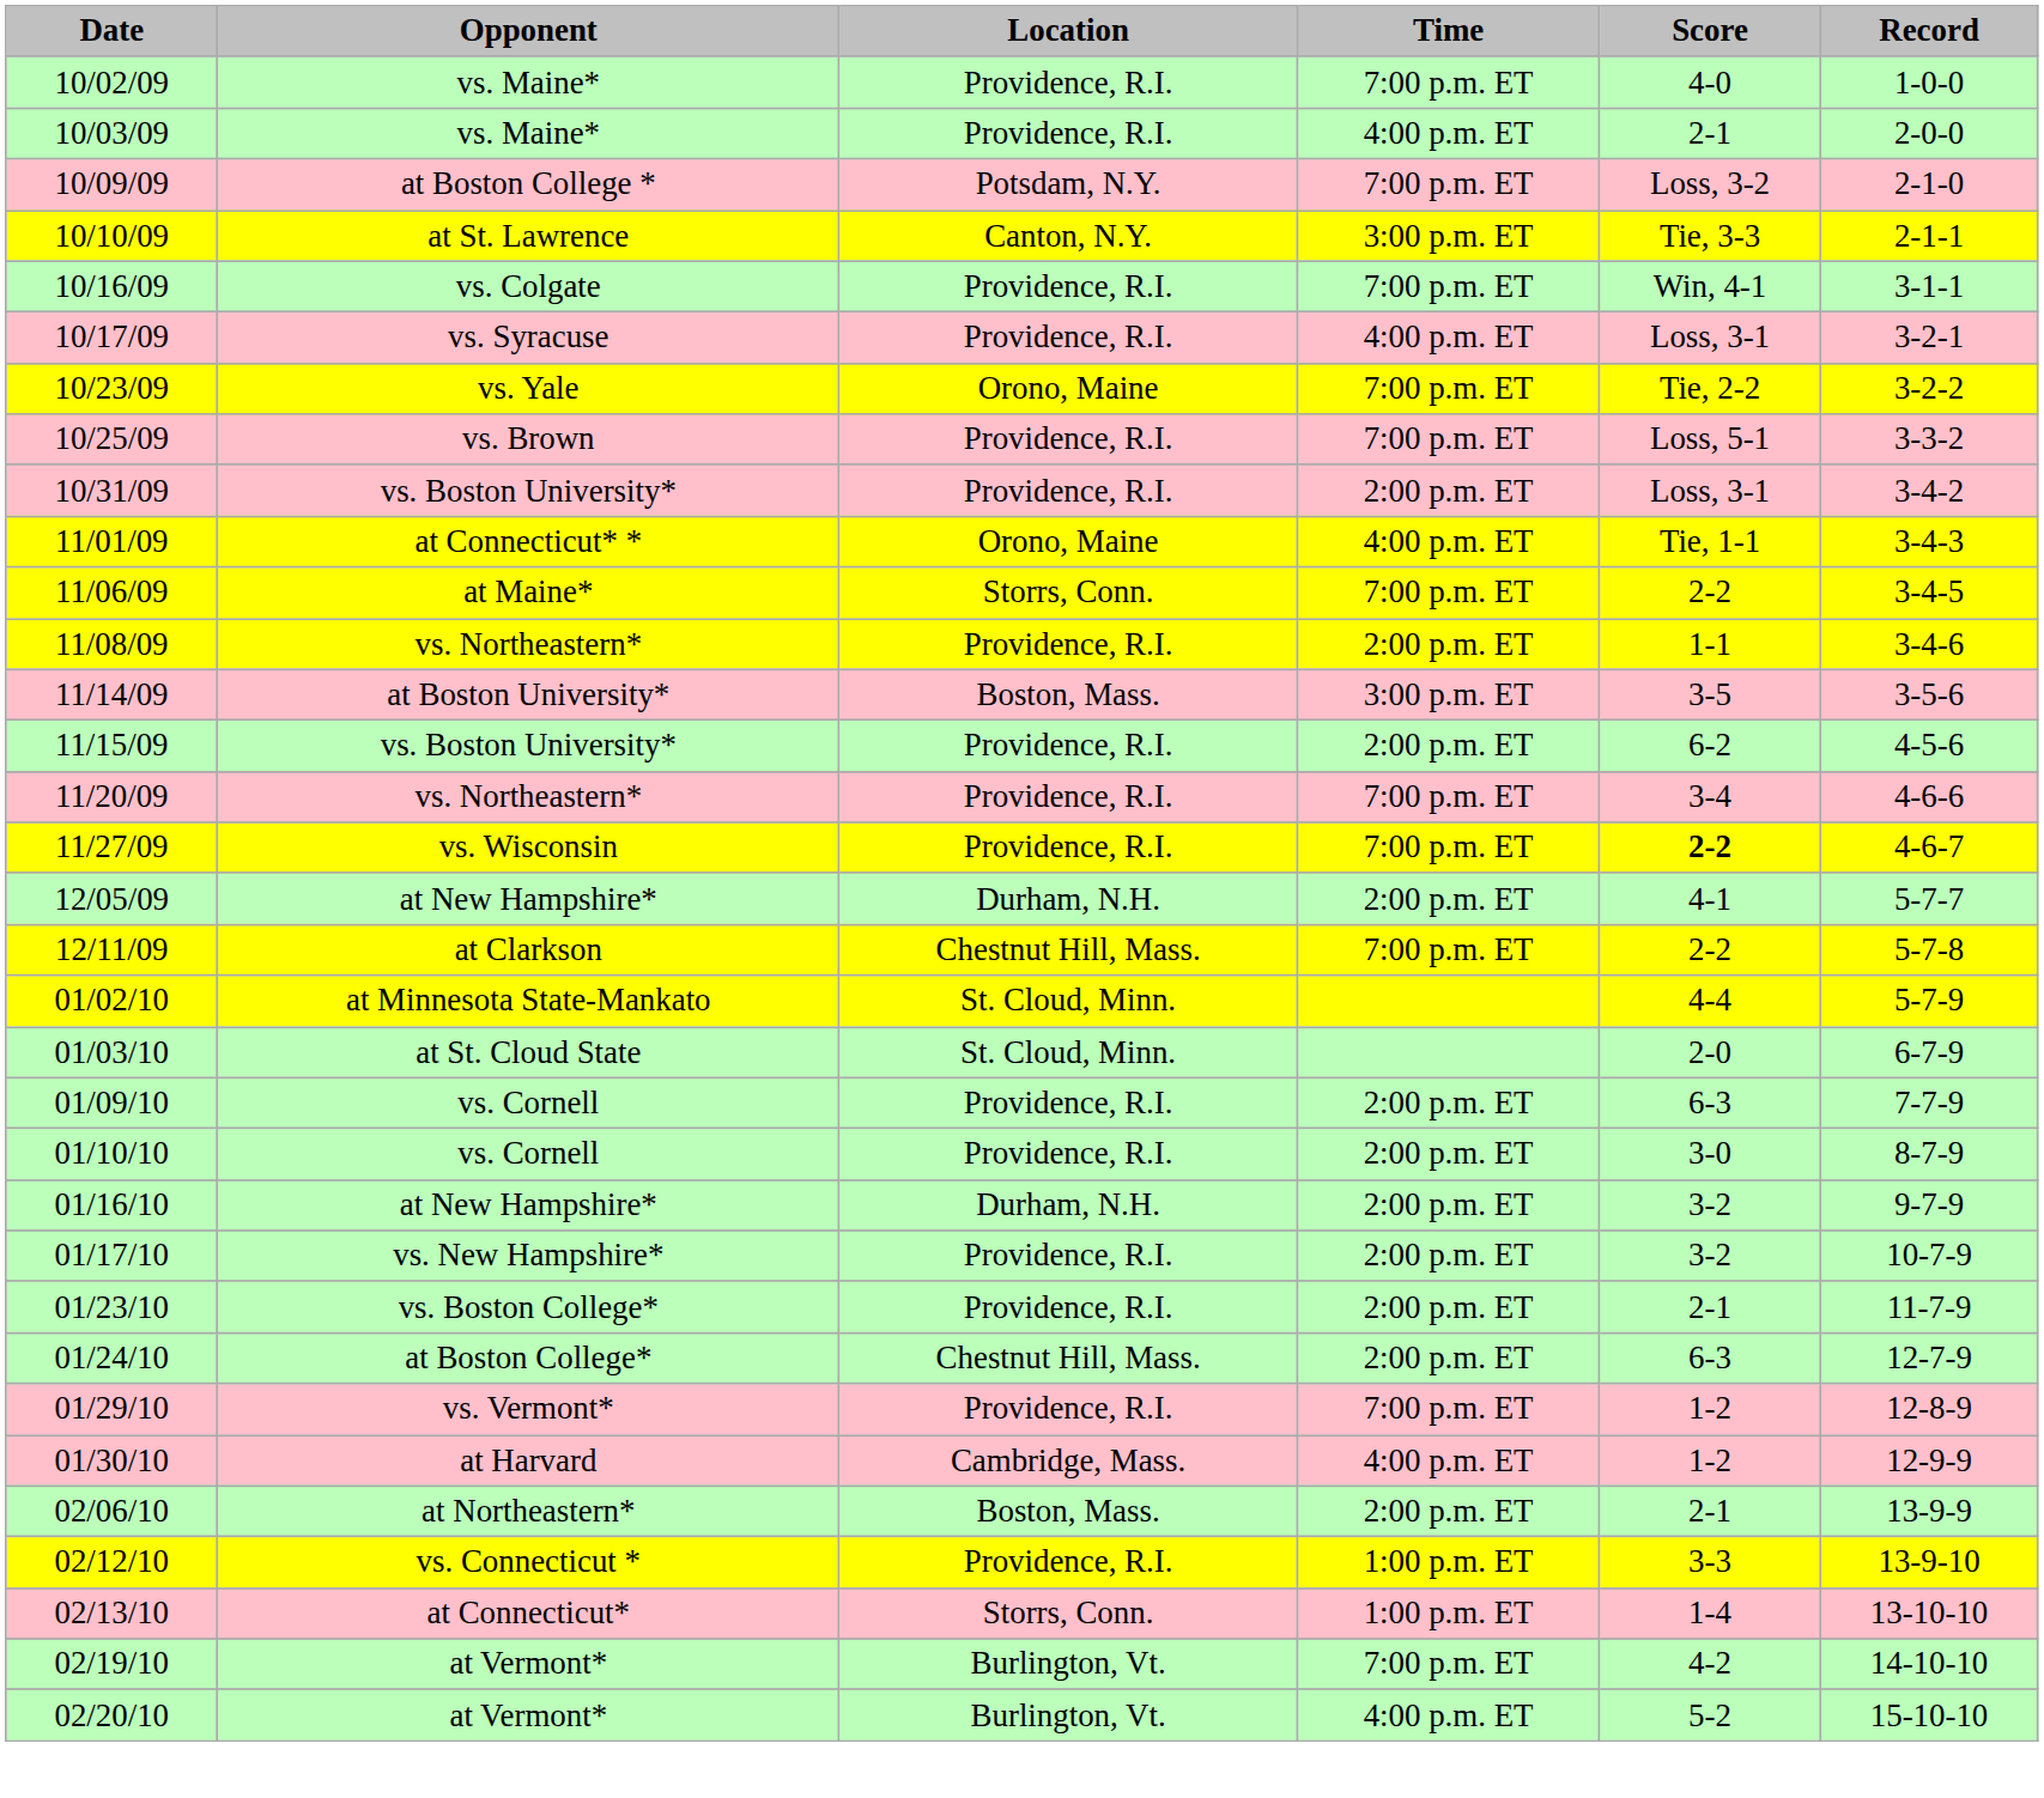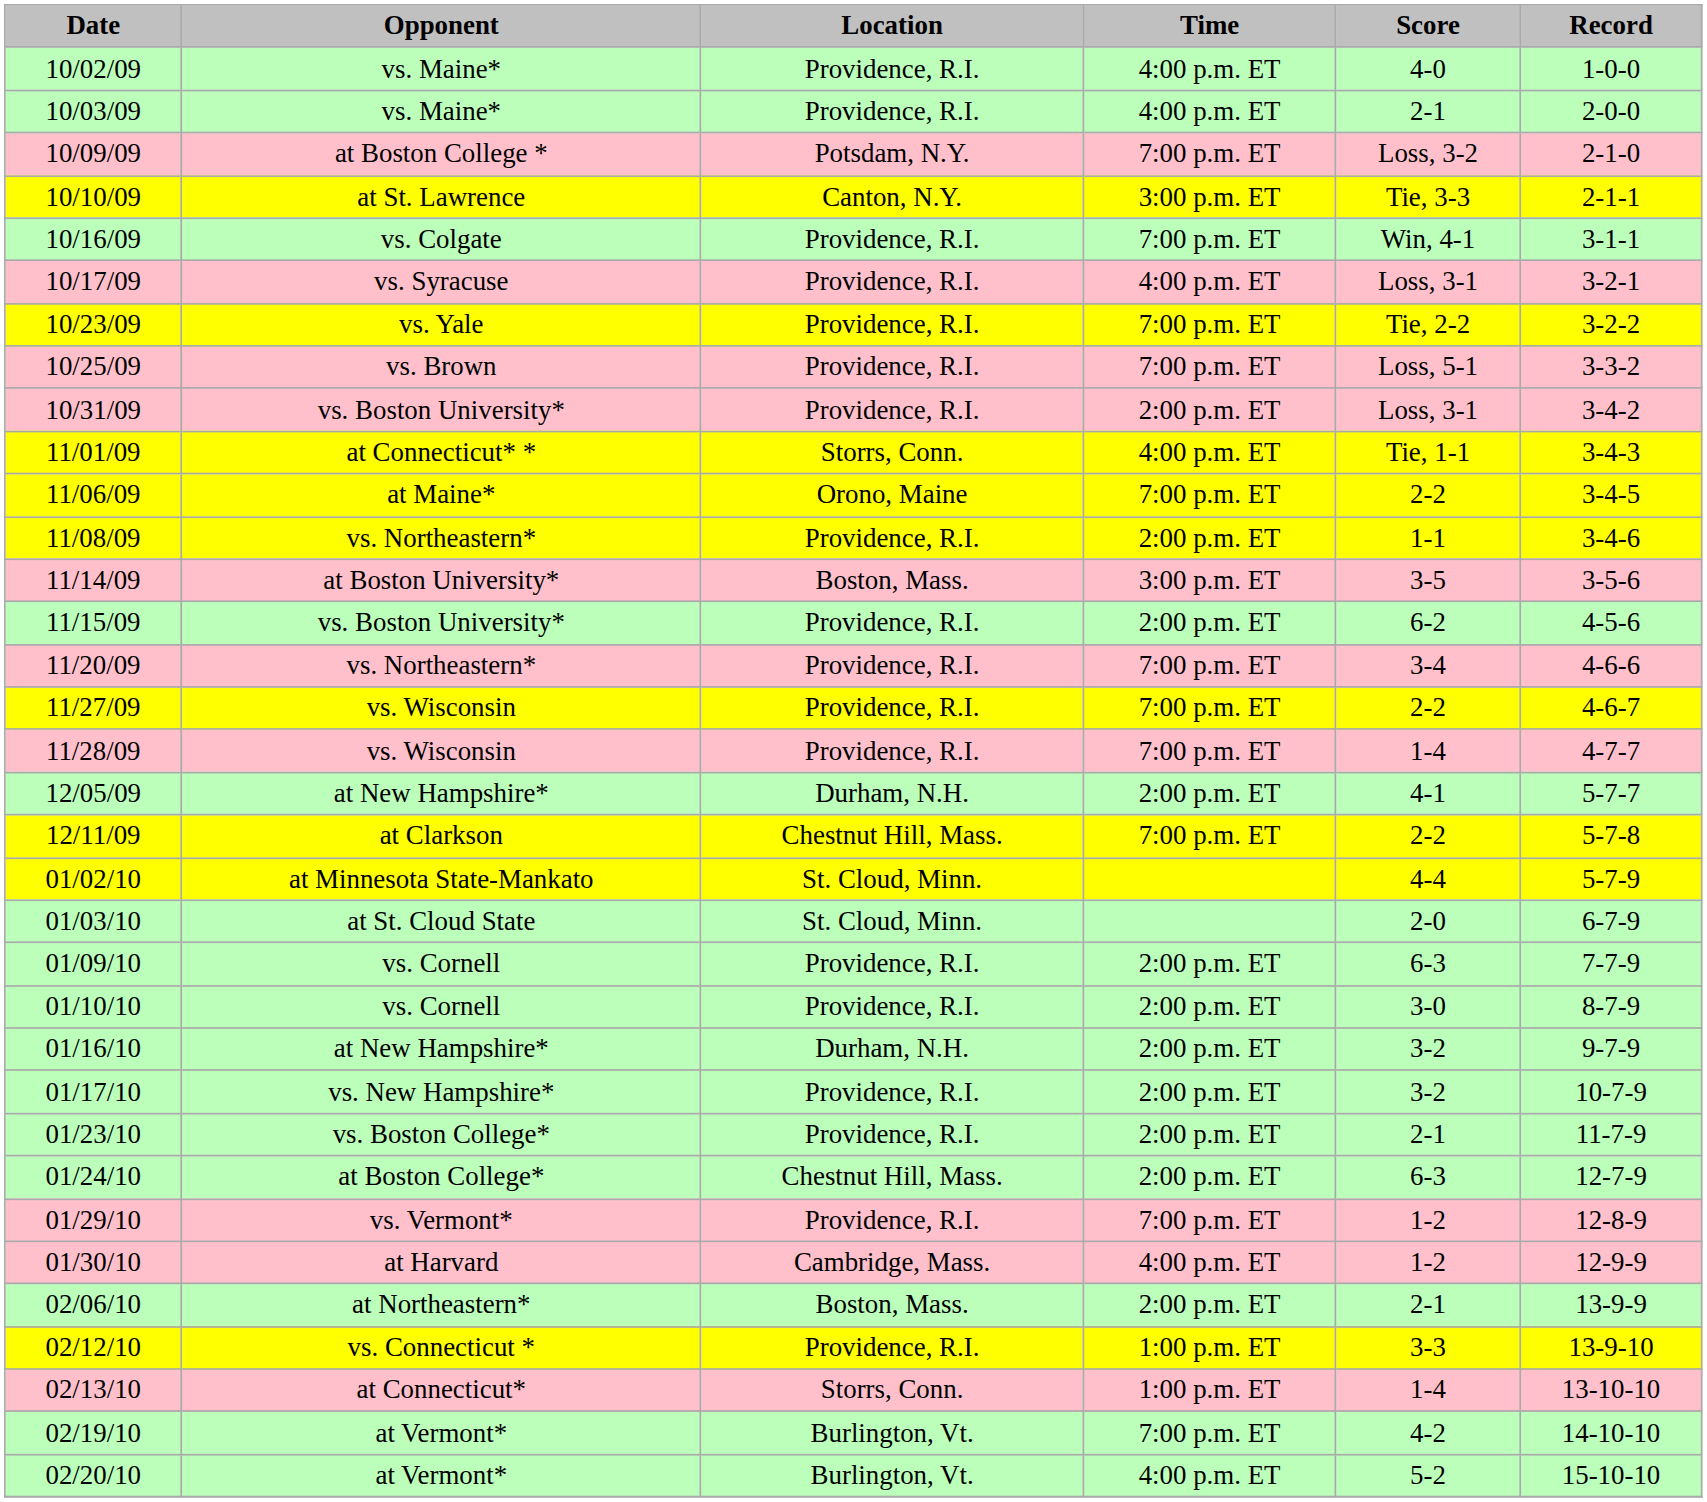 <table class="wikitable" width="80%">
 <tr align="center"  style=" background:silver;color:black;">
 <td><strong>Date</strong></td>
 <td><strong>Opponent</strong></td>
 <td><strong>Location</strong></td>
 <td><strong>Time</strong></td>
 <td><strong>Score</strong></td>
 <td><strong>Record</strong></td>
 </tr>
 <tr align="center" bgcolor="bbffbb">
 <td>10/02/09</td>
 <td>vs. Maine*</td>
 <td>Providence, R.I.</td>
-<td>7:00 p.m. ET</td>
+<td>4:00 p.m. ET</td>
 <td>4-0</td>
 <td>1-0-0</td>
 </tr>
 <tr align="center" bgcolor="bbffbb">
 <td>10/03/09</td>
 <td>vs. Maine*</td>
 <td>Providence, R.I.</td>
 <td>4:00 p.m. ET</td>
 <td>2-1</td>
 <td>2-0-0</td>
 </tr>
 <tr align="center" bgcolor="pink">
 <td>10/09/09</td>
 <td>at Boston College *</td>
 <td>Potsdam, N.Y.</td>
 <td>7:00 p.m. ET</td>
 <td>Loss, 3-2</td>
 <td>2-1-0</td>
 </tr>
 <tr align="center" bgcolor="yellow">
 <td>10/10/09</td>
 <td>at St. Lawrence</td>
 <td>Canton, N.Y.</td>
 <td>3:00 p.m. ET</td>
 <td>Tie, 3-3</td>
 <td>2-1-1</td>
 </tr>
 <tr align="center" bgcolor="bbffbb">
 <td>10/16/09</td>
 <td>vs. Colgate</td>
 <td>Providence, R.I.</td>
 <td>7:00 p.m. ET</td>
 <td>Win, 4-1</td>
 <td>3-1-1</td>
 </tr>
 <tr align="center" bgcolor="pink">
 <td>10/17/09</td>
 <td>vs. Syracuse</td>
 <td>Providence, R.I.</td>
 <td>4:00 p.m. ET</td>
 <td>Loss, 3-1</td>
 <td>3-2-1</td>
 </tr>
 <tr align="center" bgcolor="yellow">
 <td>10/23/09</td>
 <td>vs. Yale</td>
-<td>Orono, Maine</td>
+<td>Providence, R.I.</td>
 <td>7:00 p.m. ET</td>
 <td>Tie, 2-2</td>
 <td>3-2-2</td>
 </tr>
 <tr align="center" bgcolor="pink">
 <td>10/25/09</td>
 <td>vs. Brown</td>
 <td>Providence, R.I.</td>
 <td>7:00 p.m. ET</td>
 <td>Loss, 5-1</td>
 <td>3-3-2</td>
 </tr>
 <tr align="center" bgcolor="pink">
 <td>10/31/09</td>
 <td>vs. Boston University*</td>
 <td>Providence, R.I.</td>
 <td>2:00 p.m. ET</td>
 <td>Loss, 3-1</td>
 <td>3-4-2</td>
 </tr>
 <tr align="center" bgcolor="yellow">
 <td>11/01/09</td>
 <td>at Connecticut* *</td>
-<td>Orono, Maine</td>
+<td>Storrs, Conn.</td>
 <td>4:00 p.m. ET</td>
 <td>Tie, 1-1</td>
 <td>3-4-3</td>
 </tr>
 <tr align="center" bgcolor="yellow">
 <td>11/06/09</td>
 <td>at Maine*</td>
-<td>Storrs, Conn.</td>
+<td>Orono, Maine</td>
 <td>7:00 p.m. ET</td>
 <td>2-2</td>
 <td>3-4-5</td>
 </tr>
 <tr align="center" bgcolor="yellow">
 <td>11/08/09</td>
 <td>vs. Northeastern*</td>
 <td>Providence, R.I.</td>
 <td>2:00 p.m. ET</td>
 <td>1-1</td>
 <td>3-4-6</td>
 </tr>
 <tr align="center" bgcolor="pink">
 <td>11/14/09</td>
 <td>at Boston University*</td>
 <td>Boston, Mass.</td>
 <td>3:00 p.m. ET</td>
 <td>3-5</td>
 <td>3-5-6</td>
 </tr>
 <tr align="center" bgcolor="bbffbb">
 <td>11/15/09</td>
 <td>vs. Boston University*</td>
 <td>Providence, R.I.</td>
 <td>2:00 p.m. ET</td>
 <td>6-2</td>
 <td>4-5-6</td>
 </tr>
 <tr align="center" bgcolor="pink">
 <td>11/20/09</td>
 <td>vs. Northeastern*</td>
 <td>Providence, R.I.</td>
 <td>7:00 p.m. ET</td>
 <td>3-4</td>
 <td>4-6-6</td>
 </tr>
 <tr align="center" bgcolor="yellow">
 <td>11/27/09</td>
 <td>vs. Wisconsin</td>
 <td>Providence, R.I.</td>
 <td>7:00 p.m. ET</td>
-<td><strong>2-2</strong></td>
+<td>2-2</td>
 <td>4-6-7</td>
+</tr>
+<tr align="center" bgcolor="pink">
+<td>11/28/09</td>
+<td>vs. Wisconsin</td>
+<td>Providence, R.I.</td>
+<td>7:00 p.m. ET</td>
+<td>1-4</td>
+<td>4-7-7</td>
 </tr>
 <tr align="center" bgcolor="bbffbb">
 <td>12/05/09</td>
 <td>at New Hampshire*</td>
 <td>Durham, N.H.</td>
 <td>2:00 p.m. ET</td>
 <td>4-1</td>
 <td>5-7-7</td>
 </tr>
 <tr align="center" bgcolor="yellow">
 <td>12/11/09</td>
 <td>at Clarkson</td>
 <td>Chestnut Hill, Mass.</td>
 <td>7:00 p.m. ET</td>
 <td>2-2</td>
 <td>5-7-8</td>
 </tr>
 <tr align="center" bgcolor="yellow">
 <td>01/02/10</td>
 <td>at Minnesota State-Mankato</td>
 <td>St. Cloud, Minn.</td>
 <td></td>
 <td>4-4</td>
 <td>5-7-9</td>
 </tr>
 <tr align="center" bgcolor="bbffbb">
 <td>01/03/10</td>
 <td>at St. Cloud State</td>
 <td>St. Cloud, Minn.</td>
 <td></td>
 <td>2-0</td>
 <td>6-7-9</td>
 </tr>
 <tr align="center" bgcolor="bbffbb">
 <td>01/09/10</td>
 <td>vs. Cornell</td>
 <td>Providence, R.I.</td>
 <td>2:00 p.m. ET</td>
 <td>6-3</td>
 <td>7-7-9</td>
 </tr>
 <tr align="center" bgcolor="bbffbb">
 <td>01/10/10</td>
 <td>vs. Cornell</td>
 <td>Providence, R.I.</td>
 <td>2:00 p.m. ET</td>
 <td>3-0</td>
 <td>8-7-9</td>
 </tr>
 <tr align="center" bgcolor="bbffbb">
 <td>01/16/10</td>
 <td>at New Hampshire*</td>
 <td>Durham, N.H.</td>
 <td>2:00 p.m. ET</td>
 <td>3-2</td>
 <td>9-7-9</td>
 </tr>
 <tr align="center" bgcolor="bbffbb">
 <td>01/17/10</td>
 <td>vs. New Hampshire*</td>
 <td>Providence, R.I.</td>
 <td>2:00 p.m. ET</td>
 <td>3-2</td>
 <td>10-7-9</td>
 </tr>
 <tr align="center" bgcolor="bbffbb">
 <td>01/23/10</td>
 <td>vs. Boston College*</td>
 <td>Providence, R.I.</td>
 <td>2:00 p.m. ET</td>
 <td>2-1</td>
 <td>11-7-9</td>
 </tr>
 <tr align="center" bgcolor="bbffbb">
 <td>01/24/10</td>
 <td>at Boston College*</td>
 <td>Chestnut Hill, Mass.</td>
 <td>2:00 p.m. ET</td>
 <td>6-3</td>
 <td>12-7-9</td>
 </tr>
 <tr align="center" bgcolor="pink">
 <td>01/29/10</td>
 <td>vs. Vermont*</td>
 <td>Providence, R.I.</td>
 <td>7:00 p.m. ET</td>
 <td>1-2</td>
 <td>12-8-9</td>
 </tr>
 <tr align="center" bgcolor="pink">
 <td>01/30/10</td>
 <td>at Harvard</td>
 <td>Cambridge, Mass.</td>
 <td>4:00 p.m. ET</td>
 <td>1-2</td>
 <td>12-9-9</td>
 </tr>
 <tr align="center" bgcolor="bbffbb">
 <td>02/06/10</td>
 <td>at Northeastern*</td>
 <td>Boston, Mass.</td>
 <td>2:00 p.m. ET</td>
 <td>2-1</td>
 <td>13-9-9</td>
 </tr>
 <tr align="center" bgcolor="yellow">
 <td>02/12/10</td>
 <td>vs. Connecticut *</td>
 <td>Providence, R.I.</td>
 <td>1:00 p.m. ET</td>
 <td>3-3</td>
 <td>13-9-10</td>
 </tr>
 <tr align="center" bgcolor="pink">
 <td>02/13/10</td>
 <td>at Connecticut*</td>
 <td>Storrs, Conn.</td>
 <td>1:00 p.m. ET</td>
 <td>1-4</td>
 <td>13-10-10</td>
 </tr>
 <tr align="center" bgcolor="bbffbb">
 <td>02/19/10</td>
 <td>at Vermont*</td>
 <td>Burlington, Vt.</td>
 <td>7:00 p.m. ET</td>
 <td>4-2</td>
 <td>14-10-10</td>
 </tr>
 <tr align="center" bgcolor="bbffbb">
 <td>02/20/10</td>
 <td>at Vermont*</td>
 <td>Burlington, Vt.</td>
 <td>4:00 p.m. ET</td>
 <td>5-2</td>
 <td>15-10-10</td>
 </tr>
 <tr align="center" bgcolor="">
 </tr>
 </table>
